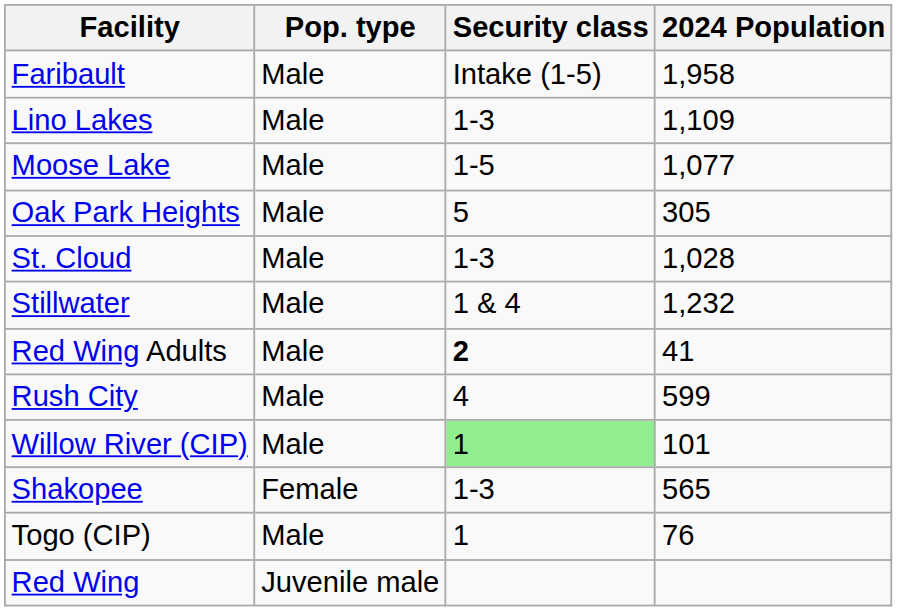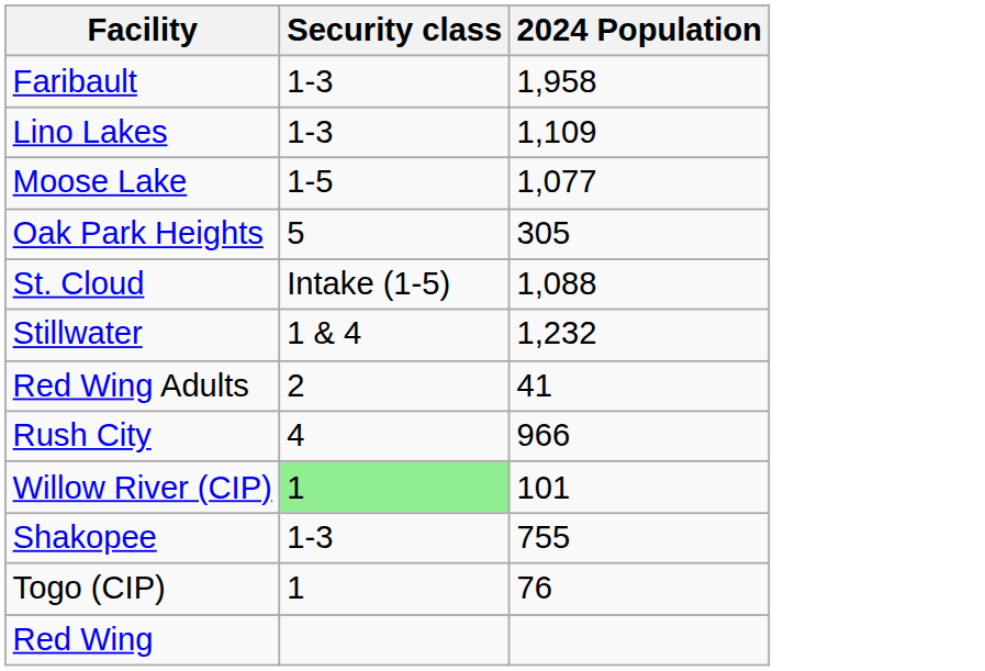 <table class="wikitable sortable collapsible" border="1">
 <tr>
 <th scope="col">Facility</th>
-<th scope="col">Pop. type</th>
 <th scope="col" class="unsortable">Security class</th>
 <th scope="col">2024 Population</th>
 </tr>
 <tr>
 <td><a href='#'>Faribault</a></td>
-<td>Male</td>
-<td>Intake (1-5)</td>
+<td>1-3</td>
 <td>1,958</td>
 </tr>
 <tr>
 <td><a href='#'>Lino Lakes</a></td>
-<td>Male</td>
 <td>1-3</td>
 <td>1,109</td>
 </tr>
 <tr>
 <td><a href='#'>Moose Lake</a></td>
-<td>Male</td>
 <td>1-5</td>
 <td>1,077</td>
 </tr>
 <tr>
 <td><a href='#'>Oak Park Heights</a></td>
-<td>Male</td>
 <td>5</td>
 <td>305</td>
 </tr>
 <tr>
 <td><a href='#'>St. Cloud</a></td>
-<td>Male</td>
-<td>1-3</td>
-<td>1,028</td>
+<td>Intake (1-5)</td>
+<td>1,088</td>
 </tr>
 <tr>
 <td><a href='#'>Stillwater</a></td>
-<td>Male</td>
 <td>1 & 4</td>
 <td>1,232</td>
 </tr>
 <tr>
 <td><a href='#'>Red Wing</a> Adults</td>
-<td>Male</td>
-<td><strong>2</strong></td>
+<td>2</td>
 <td>41</td>
 </tr>
 <tr>
 <td><a href='#'>Rush City</a></td>
-<td>Male</td>
 <td>4</td>
-<td>599</td>
+<td>966</td>
 </tr>
 <tr>
 <td><a href='#'>Willow River (CIP)</a></td>
-<td>Male</td>
 <td style="background: lightgreen;">1</td>
 <td>101</td>
 </tr>
 <tr>
 <td><a href='#'>Shakopee</a></td>
-<td>Female</td>
 <td>1-3</td>
-<td>565</td>
+<td>755</td>
 </tr>
 <tr>
 <td>Togo (CIP)</td>
-<td>Male</td>
 <td>1</td>
 <td>76</td>
 </tr>
 <tr>
 <td><a href='#'>Red Wing</a></td>
-<td>Juvenile male</td>
 <td></td>
 <td></td>
 </tr>
 </table>
